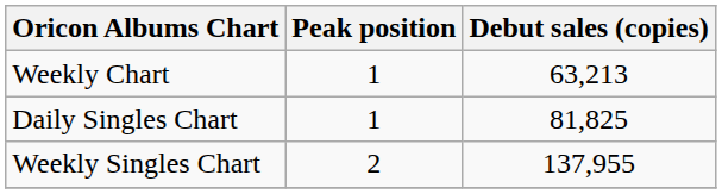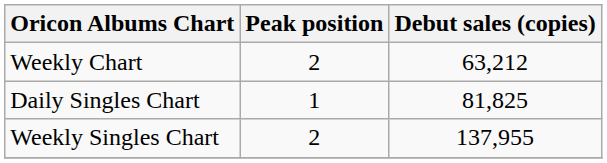 <table class="wikitable">
 <tr>
 <th>Oricon Albums Chart</th>
 <th>Peak position</th>
 <th>Debut sales (copies)</th>
 </tr>
 <tr>
 <td>Weekly Chart</td>
-<td align="center">1</td>
-<td align="center">63,213</td>
+<td align="center">2</td>
+<td align="center">63,212</td>
 </tr>
 <tr>
 <td>Daily Singles Chart</td>
 <td style="text-align:center;">1</td>
 <td style="text-align:center;" rowspan="1">81,825</td>
 </tr>
 <tr>
 <td>Weekly Singles Chart</td>
 <td style="text-align:center;">2</td>
 <td style="text-align:center;" rowspan="1">137,955</td>
 </tr>
 <tr>
 </tr>
 </table>
